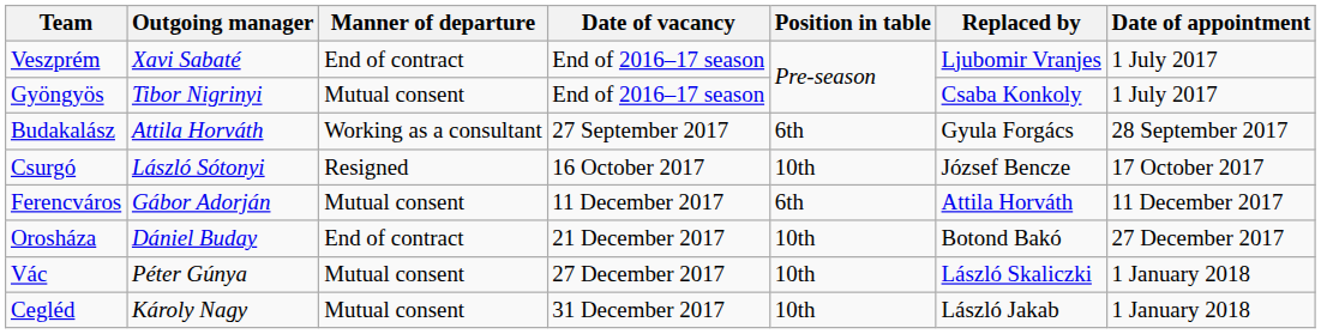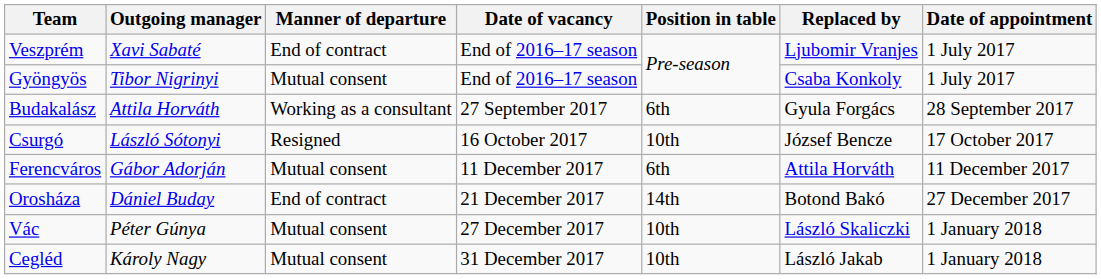 <table class="wikitable sortable">
 <tr>
 <th>Team</th>
 <th>Outgoing manager</th>
 <th>Manner of departure</th>
 <th>Date of vacancy</th>
 <th>Position in table</th>
 <th>Replaced by</th>
 <th>Date of appointment</th>
 </tr>
 <tr>
 <td align="left"><a href='#'>Veszprém</a></td>
 <td align="left"> <em><a href='#'>Xavi Sabaté</a></em></td>
 <td>End of contract</td>
 <td>End of <a href='#'>2016–17 season</a></td>
 <td rowspan=2><em>Pre-season</em></td>
 <td align="left"> <a href='#'>Ljubomir Vranjes</a></td>
 <td>1 July 2017</td>
 </tr>
 <tr>
 <td align="left"><a href='#'>Gyöngyös</a></td>
 <td align="left"> <em><a href='#'>Tibor Nigrinyi</a></em></td>
 <td>Mutual consent</td>
 <td>End of <a href='#'>2016–17 season</a></td>
 <td align="left"> <a href='#'>Csaba Konkoly</a></td>
 <td>1 July 2017</td>
 </tr>
 <tr>
 <td align="left"><a href='#'>Budakalász</a></td>
 <td align="left"> <em><a href='#'>Attila Horváth</a></em></td>
 <td>Working as a consultant</td>
 <td>27 September 2017</td>
 <td>6th</td>
 <td align="left"> Gyula Forgács</td>
 <td>28 September 2017</td>
 </tr>
 <tr>
 <td align="left"><a href='#'>Csurgó</a></td>
 <td align="left"> <em><a href='#'>László Sótonyi</a></em></td>
 <td>Resigned</td>
 <td>16 October 2017</td>
 <td>10th</td>
 <td align="left"> József Bencze </td>
 <td>17 October 2017</td>
 </tr>
 <tr>
 <td align="left"><a href='#'>Ferencváros</a></td>
 <td align="left"> <em><a href='#'>Gábor Adorján</a></em></td>
 <td>Mutual consent</td>
 <td>11 December 2017</td>
 <td>6th</td>
 <td align="left"> <a href='#'>Attila Horváth</a></td>
 <td>11 December 2017</td>
 </tr>
 <tr>
 <td align="left"><a href='#'>Orosháza</a></td>
 <td align="left"> <em><a href='#'>Dániel Buday</a></em></td>
 <td>End of contract</td>
 <td>21 December 2017</td>
-<td>10th</td>
+<td>14th</td>
 <td align="left"> Botond Bakó</td>
 <td>27 December 2017</td>
 </tr>
 <tr>
 <td align="left"><a href='#'>Vác</a></td>
 <td align="left"> <em>Péter Gúnya</em></td>
 <td>Mutual consent</td>
 <td>27 December 2017</td>
 <td>10th</td>
 <td align="left"> <a href='#'>László Skaliczki</a></td>
 <td>1 January 2018</td>
 </tr>
 <tr>
 <td align="left"><a href='#'>Cegléd</a></td>
 <td align="left"> <em>Károly Nagy</em></td>
 <td>Mutual consent</td>
 <td>31 December 2017</td>
 <td>10th</td>
 <td align="left"> László Jakab</td>
 <td>1 January 2018</td>
 </tr>
 </table>
